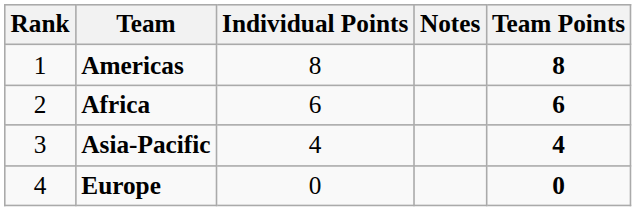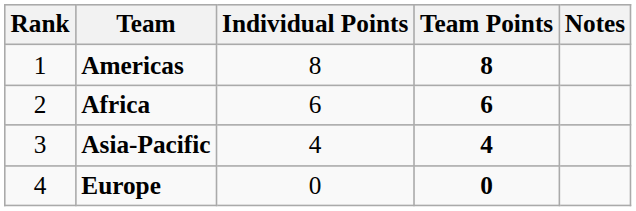 <table class="wikitable sortable" style="text-align:center">
 <tr>
 <th>Rank</th>
 <th>Team</th>
 <th>Individual Points</th>
+<th>Team Points</th>
 <th>Notes</th>
-<th>Team Points</th>
 </tr>
 <tr>
 <td>1</td>
 <td align="left"><strong>Americas</strong></td>
 <td>8</td>
+<td><strong>8</strong></td>
 <td></td>
-<td><strong>8</strong></td>
 </tr>
 <tr>
 <td>2</td>
 <td align="left"><strong>Africa</strong></td>
 <td>6</td>
+<td><strong>6</strong></td>
 <td></td>
-<td><strong>6</strong></td>
 </tr>
 <tr>
 <td>3</td>
 <td align="left"><strong>Asia-Pacific</strong></td>
 <td>4</td>
+<td><strong>4</strong></td>
 <td></td>
-<td><strong>4</strong></td>
 </tr>
 <tr>
 <td>4</td>
 <td align="left"><strong>Europe</strong></td>
 <td>0</td>
+<td><strong>0</strong></td>
 <td></td>
-<td><strong>0</strong></td>
 </tr>
 </table>
